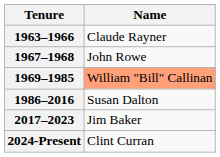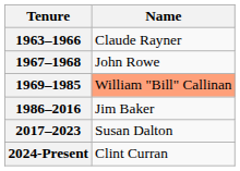 <table class="wikitable sortable">
 <tr>
 <th>Tenure</th>
 <th>Name</th>
 </tr>
 <tr>
 <th>1963–1966</th>
 <td>Claude Rayner</td>
 </tr>
 <tr>
 <th>1967–1968</th>
 <td>John Rowe</td>
 </tr>
 <tr>
 <th>1969–1985</th>
 <td style="background: lightsalmon;">William "Bill" Callinan</td>
 </tr>
 <tr>
 <th>1986–2016</th>
-<td>Susan Dalton</td>
+<td>Jim Baker</td>
 </tr>
 <tr>
 <th>2017–2023</th>
-<td>Jim Baker</td>
+<td>Susan Dalton</td>
 </tr>
 <tr>
 <th>2024-Present</th>
 <td>Clint Curran</td>
 </tr>
 </table>
